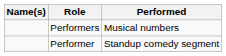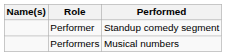 <table class="wikitable sortable">
 <tr>
 <th>Name(s)</th>
 <th>Role</th>
 <th>Performed</th>
 </tr>
 <tr>
 <td></td>
+<td>Performer</td>
+<td>Standup comedy segment</td>
+</tr>
+<tr>
+<td></td>
 <td>Performers</td>
 <td>Musical numbers</td>
 </tr>
-<tr>
-<td></td>
-<td>Performer</td>
-<td>Standup comedy segment</td>
-</tr>
 </table>
